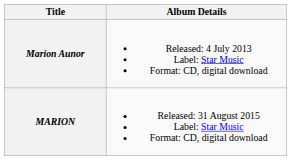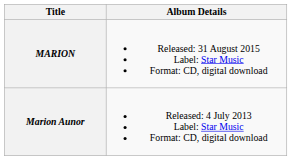 <table class="wikitable plainrowheaders" style="text-align:center;">
 <tr>
 <th scope="col" style="width:10em;">Title</th>
 <th scope="col" style="width:18em;">Album Details</th>
 </tr>
 <tr>
+<th scope="row"><em>MARION</em></th>
+<td><br><ul><li>Released: 31 August 2015</li><li>Label: <a href='#'>Star Music</a></li><li>Format: CD, digital download</li></ul></td>
+</tr>
+<tr>
 <th scope="row"><em>Marion Aunor</em></th>
 <td><br><ul><li>Released: 4 July 2013</li><li>Label: <a href='#'>Star Music</a></li><li>Format: CD, digital download</li></ul></td>
 </tr>
-<tr>
-<th scope="row"><em>MARION</em></th>
-<td><br><ul><li>Released: 31 August 2015</li><li>Label: <a href='#'>Star Music</a></li><li>Format: CD, digital download</li></ul></td>
-</tr>
 </table>
